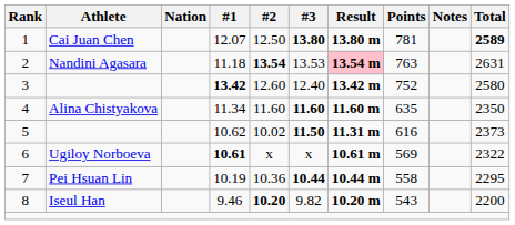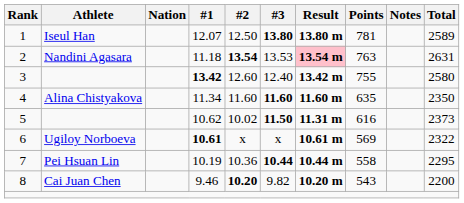 <table class="wikitable sortable" style="text-align:center;">
 <tr>
 <th scope="col" style="width: 10px;">Rank</th>
 <th scope="col">Athlete</th>
 <th scope="col">Nation</th>
 <th scope="col">#1</th>
 <th scope="col">#2</th>
 <th scope="col">#3</th>
 <th scope="col">Result</th>
 <th scope="col">Points</th>
 <th scope="col">Notes</th>
 <th scope="col">Total</th>
 </tr>
 <tr>
 <td>1</td>
-<td align="left"><a href='#'>Cai Juan Chen</a></td>
+<td align="left"><a href='#'>Iseul Han</a></td>
 <td align="left"></td>
 <td>12.07</td>
 <td>12.50</td>
 <td><strong>13.80</strong></td>
 <td><strong>13.80 m</strong></td>
 <td>781</td>
 <td></td>
-<td><strong>2589</strong></td>
+<td>2589</td>
 </tr>
 <tr>
 <td>2</td>
 <td align="left"><a href='#'>Nandini Agasara</a></td>
 <td align="left"></td>
 <td>11.18</td>
 <td><strong>13.54</strong></td>
 <td>13.53</td>
 <td style="background: pink;"><strong>13.54 m</strong></td>
 <td>763</td>
 <td></td>
 <td>2631</td>
 </tr>
 <tr>
 <td>3</td>
 <td align="left"></td>
 <td align="left"></td>
 <td><strong>13.42</strong></td>
 <td>12.60</td>
 <td>12.40</td>
 <td><strong>13.42 m</strong></td>
-<td>752</td>
+<td>755</td>
 <td></td>
 <td>2580</td>
 </tr>
 <tr>
 <td>4</td>
 <td align="left"><a href='#'>Alina Chistyakova</a></td>
 <td align="left"></td>
 <td>11.34</td>
 <td>11.60</td>
 <td><strong>11.60</strong></td>
 <td><strong>11.60 m</strong></td>
 <td>635</td>
 <td></td>
 <td>2350</td>
 </tr>
 <tr>
 <td>5</td>
 <td align="left"></td>
 <td align="left"></td>
 <td>10.62</td>
 <td>10.02</td>
 <td><strong>11.50</strong></td>
 <td><strong>11.31 m</strong></td>
 <td>616</td>
 <td></td>
 <td>2373</td>
 </tr>
 <tr>
 <td>6</td>
 <td align="left"><a href='#'>Ugiloy Norboeva</a></td>
 <td align="left"></td>
 <td><strong>10.61</strong></td>
 <td>x</td>
 <td>x</td>
 <td><strong>10.61 m</strong></td>
 <td>569</td>
 <td></td>
 <td>2322</td>
 </tr>
 <tr>
 <td>7</td>
 <td align="left"><a href='#'>Pei Hsuan Lin</a></td>
 <td align="left"></td>
 <td>10.19</td>
 <td>10.36</td>
 <td><strong>10.44</strong></td>
 <td><strong>10.44 m</strong></td>
 <td>558</td>
 <td></td>
 <td>2295</td>
 </tr>
 <tr>
 <td>8</td>
-<td align="left"><a href='#'>Iseul Han</a></td>
+<td align="left"><a href='#'>Cai Juan Chen</a></td>
 <td align="left"></td>
 <td>9.46</td>
 <td><strong>10.20</strong></td>
 <td>9.82</td>
 <td><strong>10.20 m</strong></td>
 <td>543</td>
 <td></td>
 <td>2200</td>
 </tr>
 <tr class="sortbottom">
 <td colspan="10"></td>
 </tr>
 </table>
